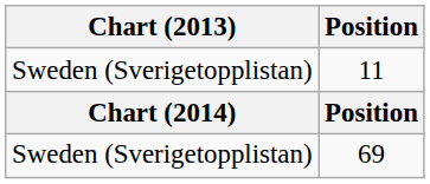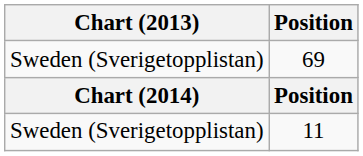 <table class="wikitable plainrowheaders">
 <tr>
 <th scope="col">Chart (2013)</th>
 <th scope="col">Position</th>
 </tr>
 <tr>
 <td>Sweden (Sverigetopplistan)</td>
-<td style="text-align:center;">11</td>
+<td style="text-align:center;">69</td>
 </tr>
 <tr>
 <th scope="col">Chart (2014)</th>
 <th scope="col">Position</th>
 </tr>
 <tr>
 <td>Sweden (Sverigetopplistan)</td>
-<td style="text-align:center;">69</td>
+<td style="text-align:center;">11</td>
 </tr>
 </table>
